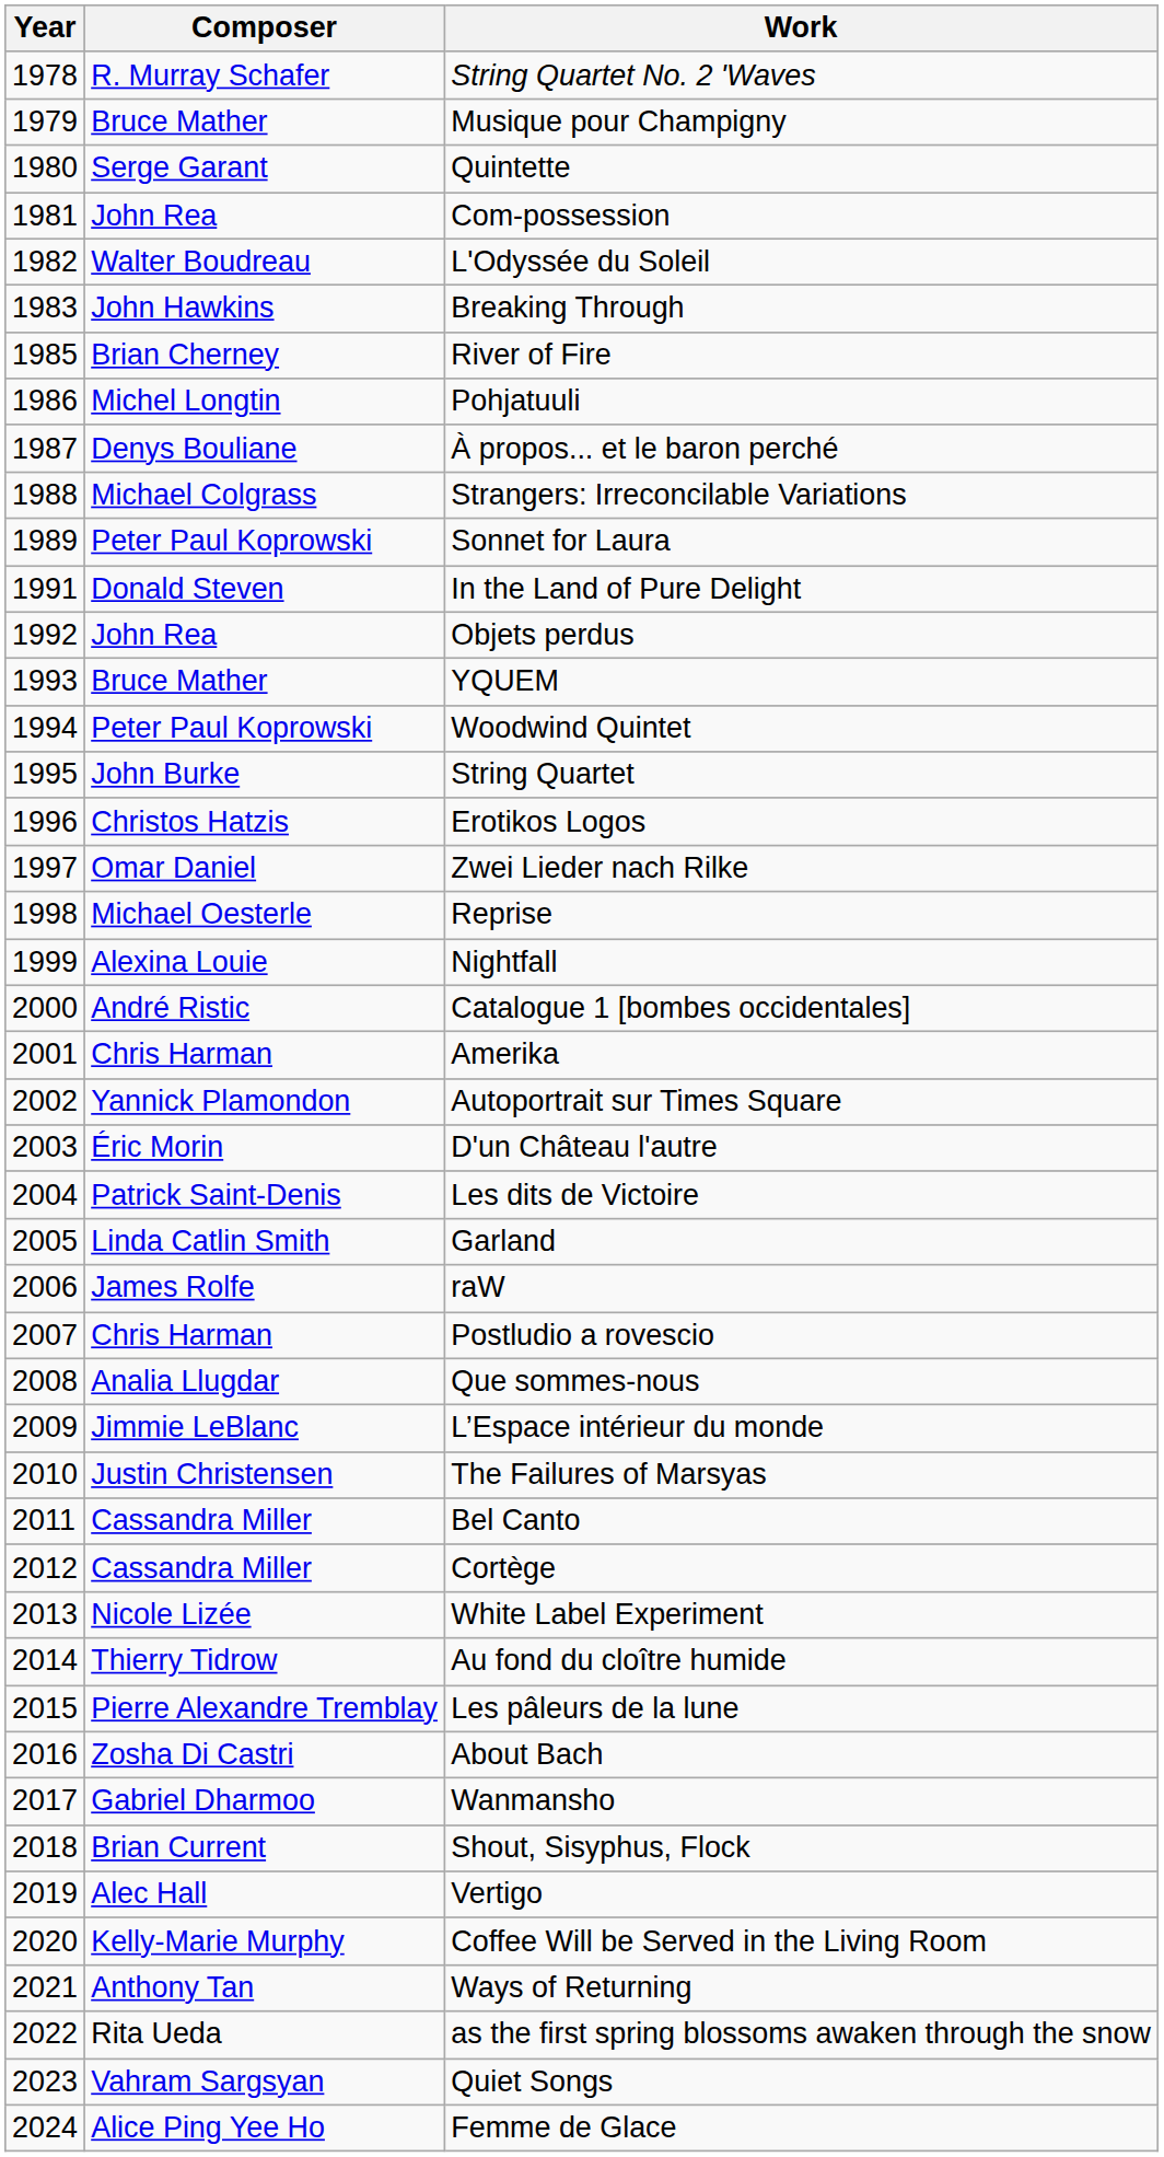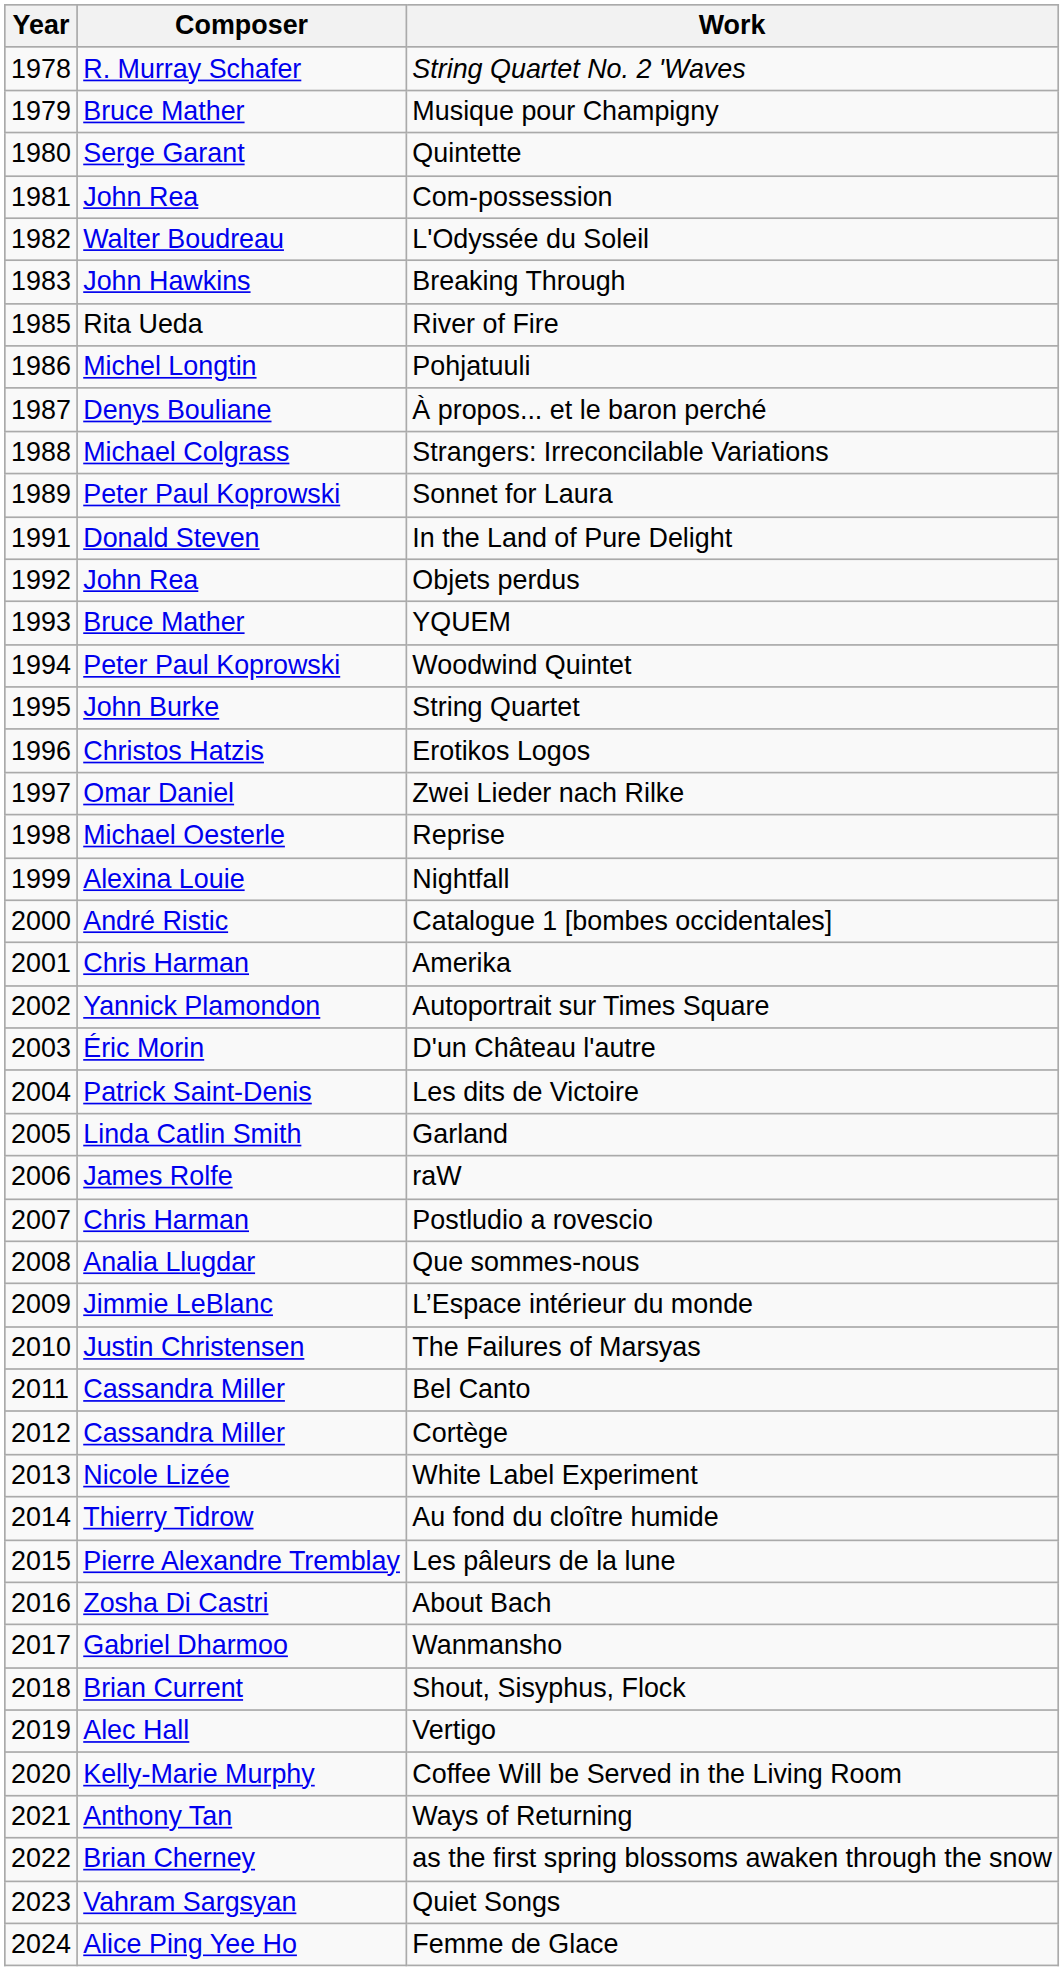 <table class="wikitable">
 <tr>
 <th>Year</th>
 <th>Composer</th>
 <th>Work</th>
 </tr>
 <tr>
 <td>1978</td>
 <td><a href='#'>R. Murray Schafer</a></td>
 <td><em>String Quartet No. 2 'Waves<strong></td>
 </tr>
 <tr>
 <td>1979</td>
 <td><a href='#'>Bruce Mather</a></td>
 <td></em>Musique pour Champigny<em></td>
 </tr>
 <tr>
 <td>1980</td>
 <td><a href='#'>Serge Garant</a></td>
 <td></em>Quintette<em></td>
 </tr>
 <tr>
 <td>1981</td>
 <td><a href='#'>John Rea</a></td>
 <td></em>Com-possession<em></td>
 </tr>
 <tr>
 <td>1982</td>
 <td><a href='#'>Walter Boudreau</a></td>
 <td></em>L'Odyssée du Soleil<em></td>
 </tr>
 <tr>
 <td>1983</td>
 <td><a href='#'>John Hawkins</a></td>
 <td></em>Breaking Through<em></td>
 </tr>
 <tr>
 <td>1985</td>
-<td><a href='#'>Brian Cherney</a></td>
+<td>Rita Ueda</td>
 <td></em>River of Fire<em></td>
 </tr>
 <tr>
 <td>1986</td>
 <td><a href='#'>Michel Longtin</a></td>
 <td></em>Pohjatuuli<em></td>
 </tr>
 <tr>
 <td>1987</td>
 <td><a href='#'>Denys Bouliane</a></td>
 <td></em>À propos... et le baron perché<em></td>
 </tr>
 <tr>
 <td>1988</td>
 <td><a href='#'>Michael Colgrass</a></td>
 <td></em>Strangers: Irreconcilable Variations<em></td>
 </tr>
 <tr>
 <td>1989</td>
 <td><a href='#'>Peter Paul Koprowski</a></td>
 <td></em>Sonnet for Laura<em></td>
 </tr>
 <tr>
 <td>1991</td>
 <td><a href='#'>Donald Steven</a></td>
 <td></em>In the Land of Pure Delight<em></td>
 </tr>
 <tr>
 <td>1992</td>
 <td><a href='#'>John Rea</a></td>
 <td></em>Objets perdus<em></td>
 </tr>
 <tr>
 <td>1993</td>
 <td><a href='#'>Bruce Mather</a></td>
 <td></em>YQUEM<em></td>
 </tr>
 <tr>
 <td>1994</td>
 <td><a href='#'>Peter Paul Koprowski</a></td>
 <td></em>Woodwind Quintet<em></td>
 </tr>
 <tr>
 <td>1995</td>
 <td><a href='#'>John Burke</a></td>
 <td></em>String Quartet<em></td>
 </tr>
 <tr>
 <td>1996</td>
 <td><a href='#'>Christos Hatzis</a></td>
 <td></em>Erotikos Logos<em></td>
 </tr>
 <tr>
 <td>1997</td>
 <td><a href='#'>Omar Daniel</a></td>
 <td></em>Zwei Lieder nach Rilke<em></td>
 </tr>
 <tr>
 <td>1998</td>
 <td><a href='#'>Michael Oesterle</a></td>
 <td></em>Reprise<em></td>
 </tr>
 <tr>
 <td>1999</td>
 <td><a href='#'>Alexina Louie</a></td>
 <td></em>Nightfall<em></td>
 </tr>
 <tr>
 <td>2000</td>
 <td><a href='#'>André Ristic</a></td>
 <td></em>Catalogue 1 [bombes occidentales]<em></td>
 </tr>
 <tr>
 <td>2001</td>
 <td><a href='#'>Chris Harman</a></td>
 <td></em>Amerika<em></td>
 </tr>
 <tr>
 <td>2002</td>
 <td><a href='#'>Yannick Plamondon</a></td>
 <td></em>Autoportrait sur Times Square<em></td>
 </tr>
 <tr>
 <td>2003</td>
 <td><a href='#'>Éric Morin</a></td>
 <td></em>D'un Château l'autre<em></td>
 </tr>
 <tr>
 <td>2004</td>
 <td><a href='#'>Patrick Saint-Denis</a></td>
 <td></em>Les dits de Victoire<em></td>
 </tr>
 <tr>
 <td>2005</td>
 <td><a href='#'>Linda Catlin Smith</a></td>
 <td></em>Garland<em></td>
 </tr>
 <tr>
 <td>2006</td>
 <td><a href='#'>James Rolfe</a></td>
 <td></em>raW<em></td>
 </tr>
 <tr>
 <td>2007</td>
 <td><a href='#'>Chris Harman</a></td>
 <td></em>Postludio a rovescio<em></td>
 </tr>
 <tr>
 <td>2008</td>
 <td><a href='#'>Analia Llugdar</a></td>
 <td></em>Que sommes-nous<em></td>
 </tr>
 <tr>
 <td>2009</td>
 <td><a href='#'>Jimmie LeBlanc</a></td>
 <td></em>L’Espace intérieur du monde<em></td>
 </tr>
 <tr>
 <td>2010</td>
 <td><a href='#'>Justin Christensen</a></td>
 <td></em>The Failures of Marsyas<em></td>
 </tr>
 <tr>
 <td>2011</td>
 <td><a href='#'>Cassandra Miller</a></td>
 <td></em>Bel Canto<em></td>
 </tr>
 <tr>
 <td>2012</td>
 <td><a href='#'>Cassandra Miller</a></td>
 <td></em>Cortège<em></td>
 </tr>
 <tr>
 <td>2013</td>
 <td><a href='#'>Nicole Lizée</a></td>
 <td></em>White Label Experiment<em></td>
 </tr>
 <tr>
 <td>2014</td>
 <td><a href='#'>Thierry Tidrow</a></td>
 <td></em>Au fond du cloître humide<em></td>
 </tr>
 <tr>
 <td>2015</td>
 <td><a href='#'>Pierre Alexandre Tremblay</a></td>
 <td></em>Les pâleurs de la lune<em></td>
 </tr>
 <tr>
 <td>2016</td>
 <td><a href='#'>Zosha Di Castri</a></td>
 <td></em>About Bach<em></td>
 </tr>
 <tr>
 <td>2017</td>
 <td><a href='#'>Gabriel Dharmoo</a></td>
 <td></em>Wanmansho<em></td>
 </tr>
 <tr>
 <td>2018</td>
 <td><a href='#'>Brian Current</a></td>
 <td></em>Shout, Sisyphus, Flock<em></td>
 </tr>
 <tr>
 <td>2019</td>
 <td><a href='#'>Alec Hall</a></td>
 <td></em>Vertigo<em></td>
 </tr>
 <tr>
 <td>2020</td>
 <td><a href='#'>Kelly-Marie Murphy</a></td>
 <td></em>Coffee Will be Served in the Living Room<em></td>
 </tr>
 <tr>
 <td>2021</td>
 <td><a href='#'>Anthony Tan</a></td>
 <td></em>Ways of Returning<em></td>
 </tr>
 <tr>
 <td>2022</td>
-<td>Rita Ueda</td>
+<td><a href='#'>Brian Cherney</a></td>
 <td></em>as the first spring blossoms awaken through the snow<em></td>
 </tr>
 <tr>
 <td>2023</td>
 <td><a href='#'>Vahram Sargsyan</a></td>
 <td></em>Quiet Songs<em></td>
 </tr>
 <tr>
 <td>2024</td>
 <td><a href='#'>Alice Ping Yee Ho</a></td>
 <td></em>Femme de Glace<em></td>
 </tr>
 </table>
